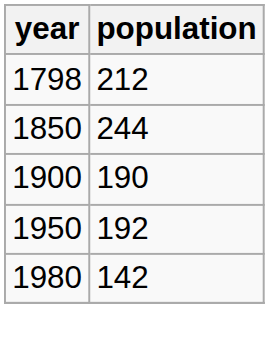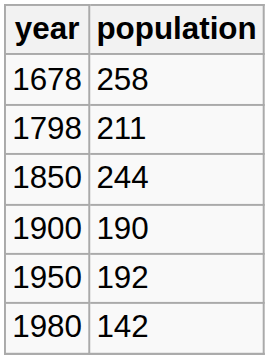 <table class="wikitable">
 <tr>
 <th>year</th>
 <th>population</th>
 </tr>
 <tr>
+<td>1678</td>
+<td>258</td>
+</tr>
+<tr>
 <td>1798</td>
-<td>212</td>
+<td>211</td>
 </tr>
 <tr>
 <td>1850</td>
 <td>244</td>
 </tr>
 <tr>
 <td>1900</td>
 <td>190</td>
 </tr>
 <tr>
 <td>1950</td>
 <td>192</td>
 </tr>
 <tr>
 <td>1980</td>
 <td>142</td>
 </tr>
 <tr>
 </tr>
 </table>
